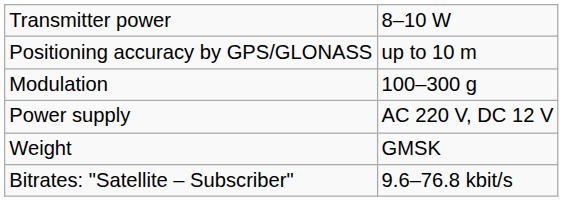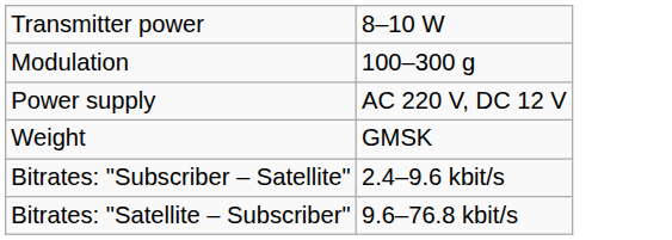 <table class="wikitable">
 <tr>
 <td>Transmitter power</td>
 <td>8–10 W</td>
-</tr>
-<tr>
-<td>Positioning accuracy by GPS/GLONASS</td>
-<td>up to 10 m</td>
 </tr>
 <tr>
 <td>Modulation</td>
 <td>100–300 g</td>
 </tr>
 <tr>
 <td>Power supply</td>
 <td>AC 220 V, DC 12 V</td>
 </tr>
 <tr>
 <td>Weight</td>
 <td>GMSK</td>
 </tr>
 <tr>
+<td>Bitrates: "Subscriber – Satellite"</td>
+<td>2.4–9.6 kbit/s</td>
+</tr>
+<tr>
 <td>Bitrates: "Satellite – Subscriber"</td>
 <td>9.6–76.8 kbit/s</td>
 </tr>
 </table>
